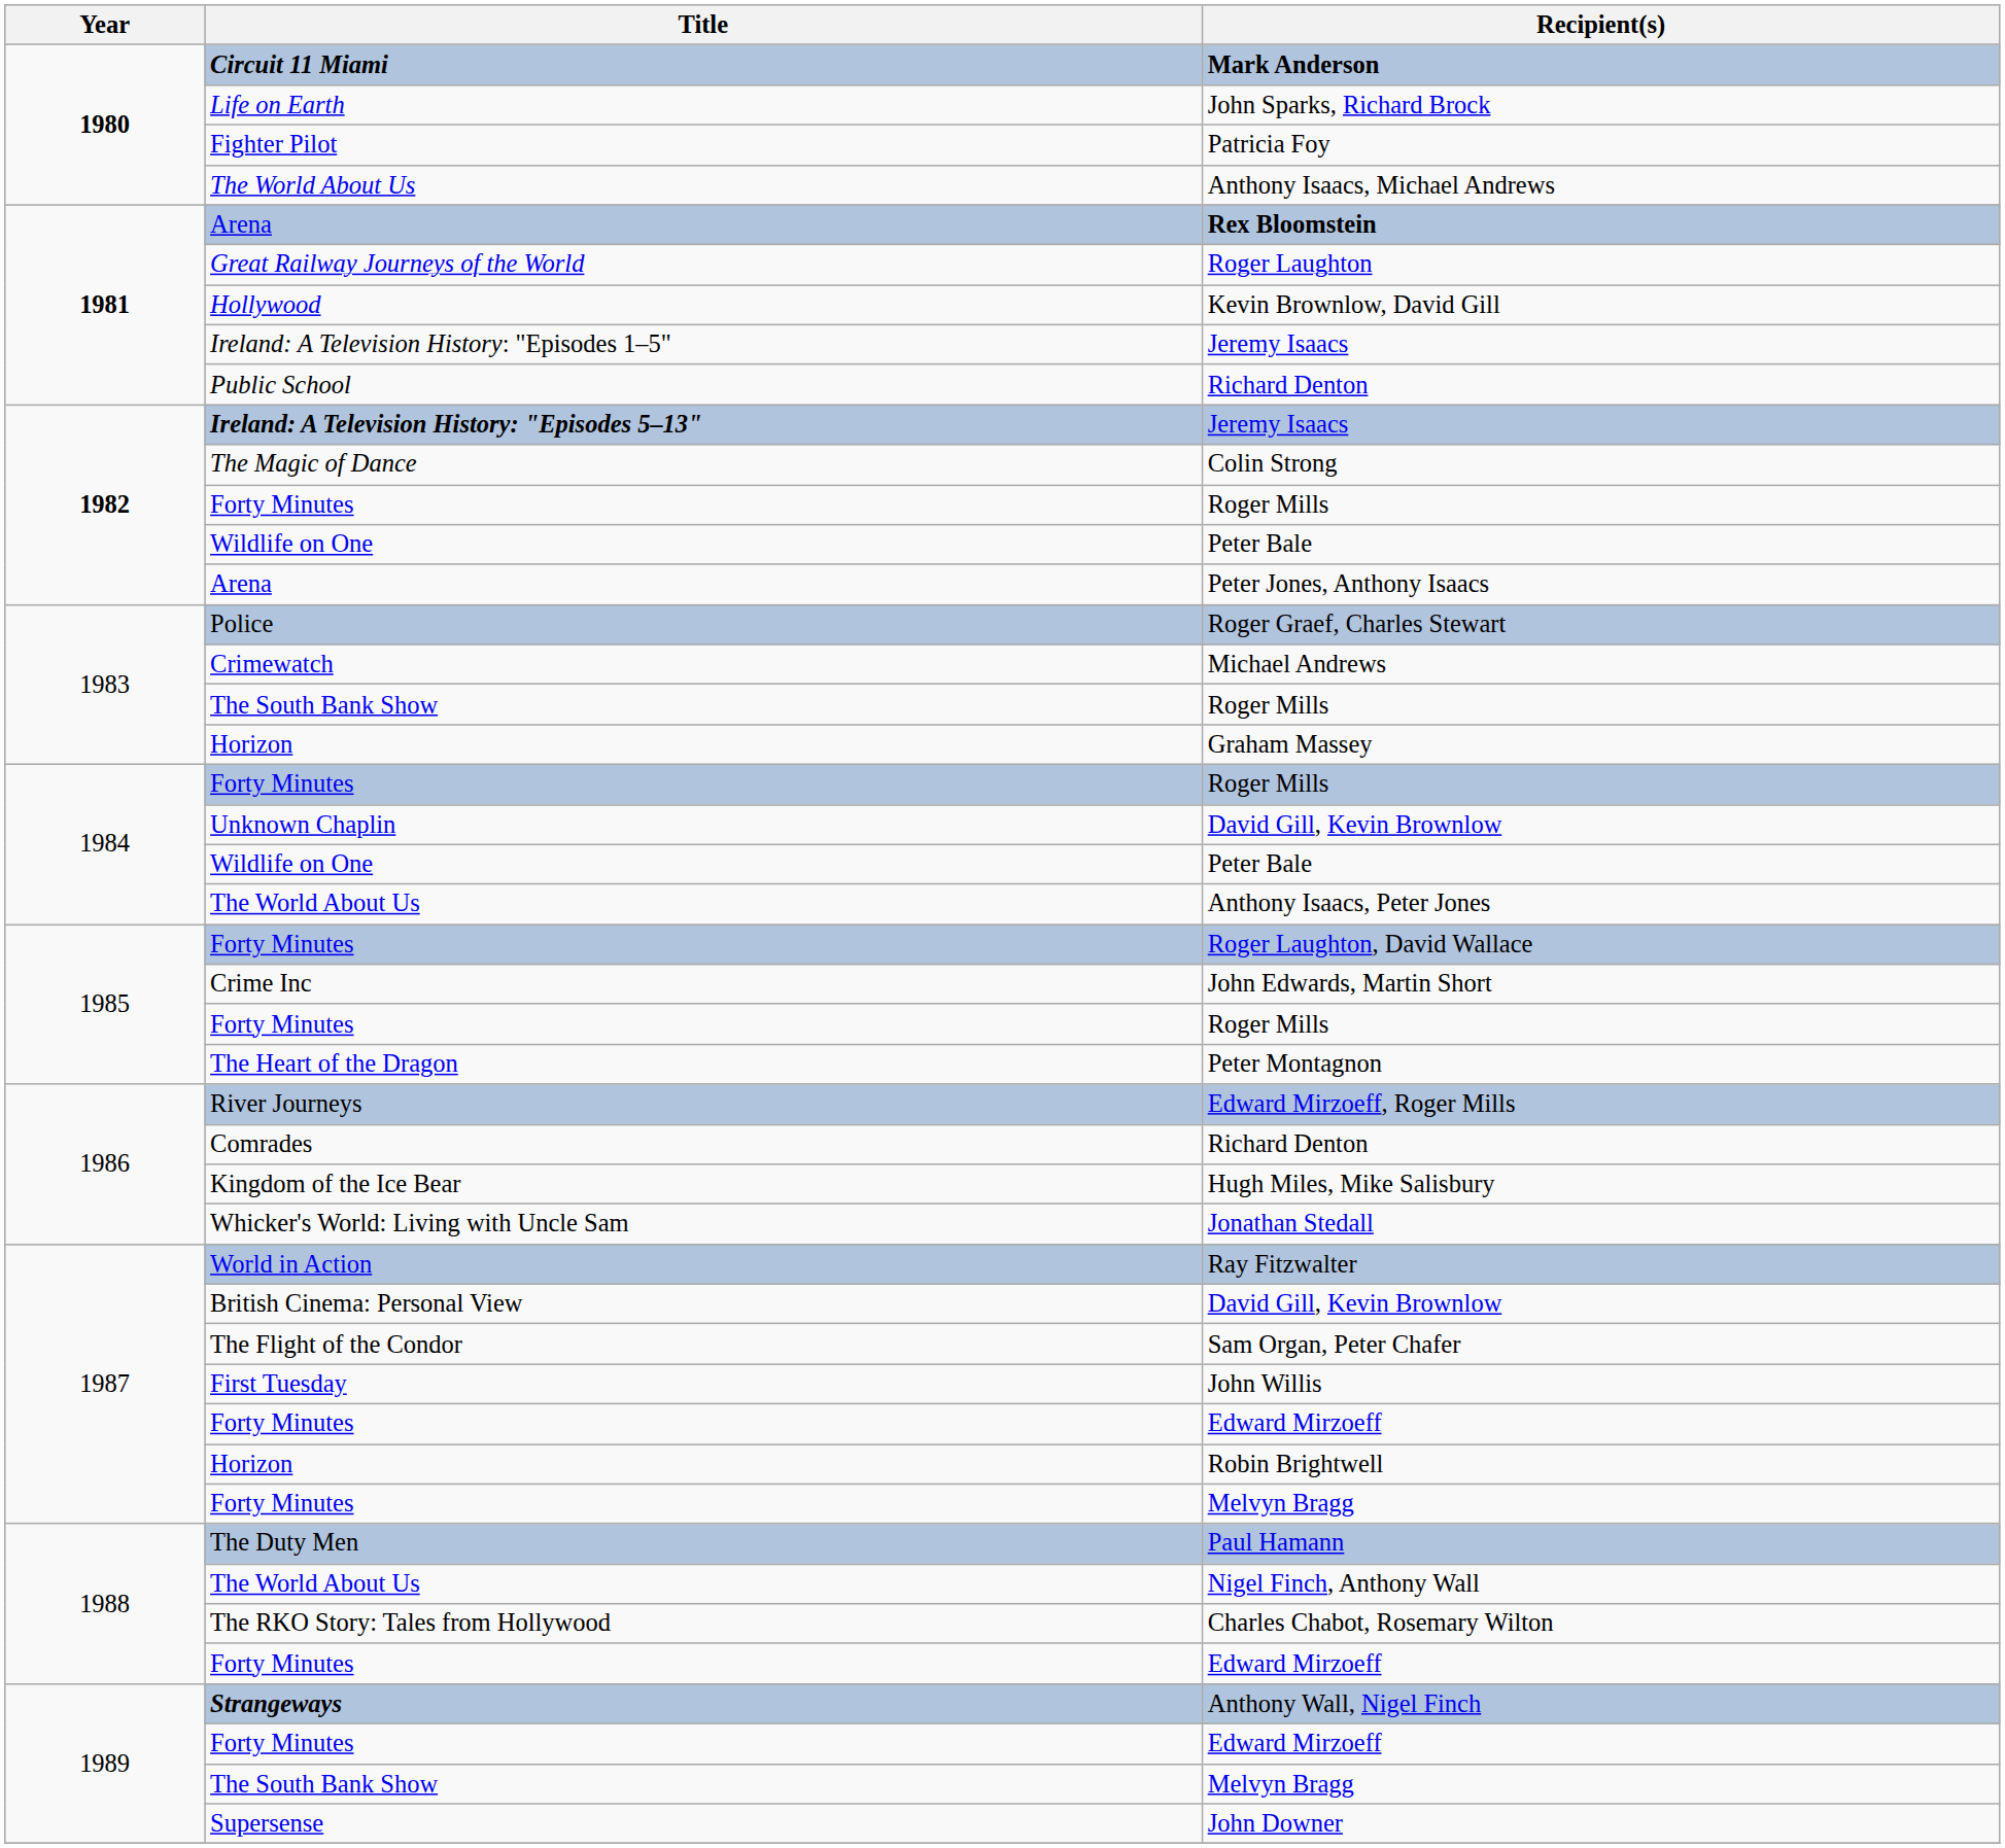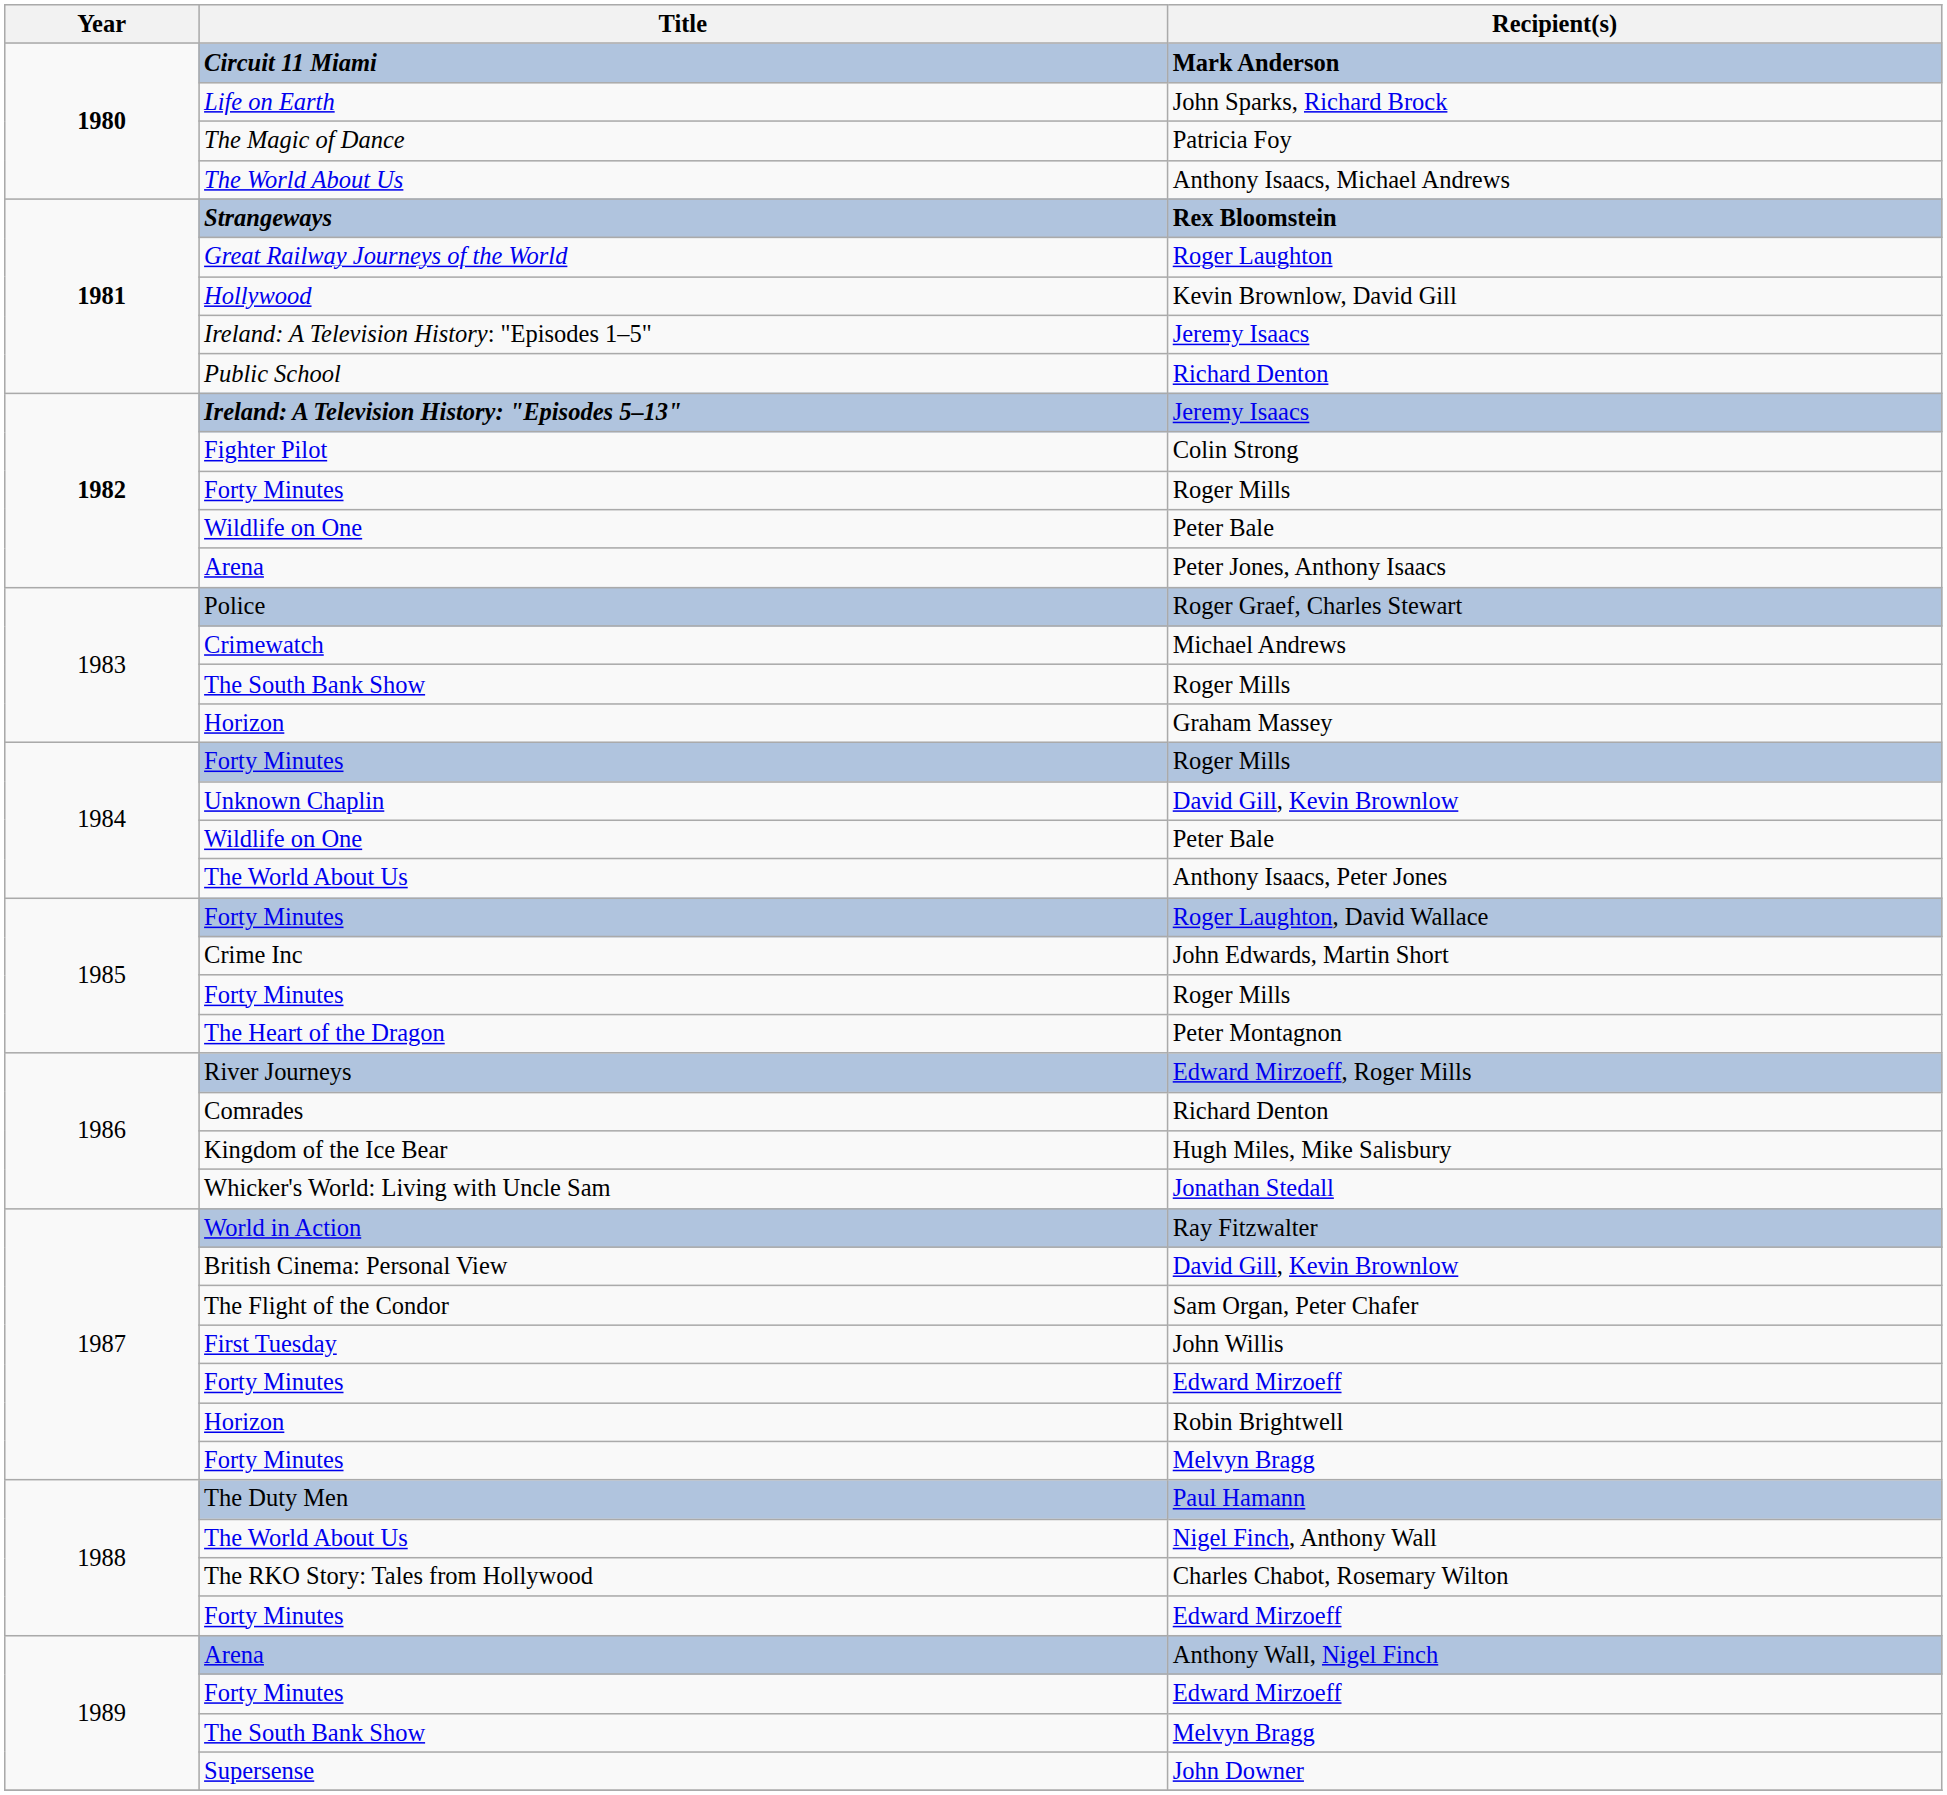 <table class="wikitable" width="80%">
 <tr>
 <th width=5%>Year</th>
 <th width=25%><strong>Title</strong></th>
 <th width=20%><strong>Recipient(s)</strong></th>
 </tr>
 <tr>
 <td rowspan="4" style="text-align:center;"><strong>1980</strong></td>
 <td style="background:#B0C4DE;"><strong><em>Circuit 11 Miami</em></strong></td>
 <td style="background:#B0C4DE;"><strong>Mark Anderson</strong></td>
 </tr>
 <tr>
 <td><em><a href='#'>Life on Earth</a></em></td>
 <td>John Sparks, <a href='#'>Richard Brock</a></td>
 </tr>
 <tr>
-<td></em><a href='#'>Fighter Pilot</a><em></td>
+<td><em>The Magic of Dance</em></td>
 <td>Patricia Foy</td>
 </tr>
 <tr>
 <td><em><a href='#'>The World About Us</a></em></td>
 <td>Anthony Isaacs, Michael Andrews</td>
 </tr>
 <tr>
 <td rowspan="5" style="text-align:center;"><strong>1981</strong></td>
-<td style="background:#B0C4DE;"></em></strong><a href='#'>Arena</a><strong><em></td>
+<td style="background:#B0C4DE;"><strong><em>Strangeways</em></strong></td>
 <td style="background:#B0C4DE;"><strong>Rex Bloomstein</strong></td>
 </tr>
 <tr>
 <td><em><a href='#'>Great Railway Journeys of the World</a></em></td>
 <td><a href='#'>Roger Laughton</a></td>
 </tr>
 <tr>
 <td><em><a href='#'>Hollywood</a></em></td>
 <td>Kevin Brownlow, David Gill</td>
 </tr>
 <tr>
 <td><em>Ireland: A Television History</em>: "Episodes 1–5"</td>
 <td><a href='#'>Jeremy Isaacs</a></td>
 </tr>
 <tr>
 <td><em>Public School</em></td>
 <td><a href='#'>Richard Denton</a></td>
 </tr>
 <tr>
 <td rowspan="5" style="text-align:center;"><strong>1982</strong></td>
 <td style="background:#B0C4DE;"><strong><em>Ireland: A Television History<em>: "Episodes 5–13"<strong></td>
 <td style="background:#B0C4DE;"></strong><a href='#'>Jeremy Isaacs</a><strong></td>
 </tr>
 <tr>
-<td><em>The Magic of Dance</em></td>
+<td></em><a href='#'>Fighter Pilot</a><em></td>
 <td>Colin Strong</td>
 </tr>
 <tr>
 <td></em><a href='#'>Forty Minutes</a><em></td>
 <td>Roger Mills</td>
 </tr>
 <tr>
 <td></em><a href='#'>Wildlife on One</a><em></td>
 <td>Peter Bale</td>
 </tr>
 <tr>
 <td></em><a href='#'>Arena</a><em></td>
 <td>Peter Jones, Anthony Isaacs</td>
 </tr>
 <tr>
 <td rowspan="4" style="text-align:center;"></strong>1983<strong></td>
 <td style="background:#B0C4DE;"></em></strong>Police<strong><em></td>
 <td style="background:#B0C4DE;"></strong>Roger Graef, Charles Stewart<strong></td>
 </tr>
 <tr>
 <td></em><a href='#'>Crimewatch</a><em></td>
 <td>Michael Andrews</td>
 </tr>
 <tr>
 <td></em><a href='#'>The South Bank Show</a><em></td>
 <td>Roger Mills</td>
 </tr>
 <tr>
 <td></em><a href='#'>Horizon</a><em></td>
 <td>Graham Massey</td>
 </tr>
 <tr>
 <td rowspan="4" style="text-align:center;"></strong>1984<strong></td>
 <td style="background:#B0C4DE;"></em></strong><a href='#'>Forty Minutes</a><strong><em></td>
 <td style="background:#B0C4DE;"></strong>Roger Mills<strong></td>
 </tr>
 <tr>
 <td></em><a href='#'>Unknown Chaplin</a><em></td>
 <td><a href='#'>David Gill</a>, <a href='#'>Kevin Brownlow</a></td>
 </tr>
 <tr>
 <td></em><a href='#'>Wildlife on One</a><em></td>
 <td>Peter Bale</td>
 </tr>
 <tr>
 <td></em><a href='#'>The World About Us</a><em></td>
 <td>Anthony Isaacs, Peter Jones</td>
 </tr>
 <tr>
 <td rowspan="4" style="text-align:center;"></strong>1985<strong></td>
 <td style="background:#B0C4DE;"></em></strong><a href='#'>Forty Minutes</a><strong><em></td>
 <td style="background:#B0C4DE;"></strong><a href='#'>Roger Laughton</a>, David Wallace<strong></td>
 </tr>
 <tr>
 <td></em>Crime Inc<em></td>
 <td>John Edwards, Martin Short</td>
 </tr>
 <tr>
 <td></em><a href='#'>Forty Minutes</a><em></td>
 <td>Roger Mills</td>
 </tr>
 <tr>
 <td></em><a href='#'>The Heart of the Dragon</a><em></td>
 <td>Peter Montagnon</td>
 </tr>
 <tr>
 <td rowspan="4" style="text-align:center;"></strong>1986<strong></td>
 <td style="background:#B0C4DE;"></em></strong>River Journeys<strong><em></td>
 <td style="background:#B0C4DE;"></strong><a href='#'>Edward Mirzoeff</a>, Roger Mills<strong></td>
 </tr>
 <tr>
 <td></em>Comrades<em></td>
 <td>Richard Denton</td>
 </tr>
 <tr>
 <td></em>Kingdom of the Ice Bear<em></td>
 <td>Hugh Miles, Mike Salisbury</td>
 </tr>
 <tr>
 <td></em>Whicker's World: Living with Uncle Sam<em></td>
 <td><a href='#'>Jonathan Stedall</a></td>
 </tr>
 <tr>
 <td rowspan="7" style="text-align:center;"></strong>1987<strong></td>
 <td style="background:#B0C4DE;"></em></strong><a href='#'>World in Action</a><strong><em></td>
 <td style="background:#B0C4DE;"></strong>Ray Fitzwalter<strong></td>
 </tr>
 <tr>
 <td></em>British Cinema: Personal View<em></td>
 <td><a href='#'>David Gill</a>, <a href='#'>Kevin Brownlow</a></td>
 </tr>
 <tr>
 <td></em>The Flight of the Condor<em></td>
 <td>Sam Organ, Peter Chafer</td>
 </tr>
 <tr>
 <td></em><a href='#'>First Tuesday</a><em></td>
 <td>John Willis</td>
 </tr>
 <tr>
 <td></em><a href='#'>Forty Minutes</a><em></td>
 <td><a href='#'>Edward Mirzoeff</a></td>
 </tr>
 <tr>
 <td></em><a href='#'>Horizon</a><em></td>
 <td>Robin Brightwell</td>
 </tr>
 <tr>
 <td></em><a href='#'>Forty Minutes</a><em></td>
 <td><a href='#'>Melvyn Bragg</a></td>
 </tr>
 <tr>
 <td rowspan="4" style="text-align:center;"></strong>1988<strong></td>
 <td style="background:#B0C4DE;"></em></strong>The Duty Men<strong><em></td>
 <td style="background:#B0C4DE;"></strong><a href='#'>Paul Hamann</a><strong></td>
 </tr>
 <tr>
 <td></em><a href='#'>The World About Us</a><em></td>
 <td><a href='#'>Nigel Finch</a>, Anthony Wall</td>
 </tr>
 <tr>
 <td></em>The RKO Story: Tales from Hollywood<em></td>
 <td>Charles Chabot, Rosemary Wilton</td>
 </tr>
 <tr>
 <td></em><a href='#'>Forty Minutes</a><em></td>
 <td><a href='#'>Edward Mirzoeff</a></td>
 </tr>
 <tr>
 <td rowspan="4" style="text-align:center;"></strong>1989<strong></td>
-<td style="background:#B0C4DE;"><strong><em>Strangeways</em></strong></td>
+<td style="background:#B0C4DE;"></em></strong><a href='#'>Arena</a><strong><em></td>
 <td style="background:#B0C4DE;"></strong>Anthony Wall, <a href='#'>Nigel Finch</a><strong></td>
 </tr>
 <tr>
 <td></em><a href='#'>Forty Minutes</a><em></td>
 <td><a href='#'>Edward Mirzoeff</a></td>
 </tr>
 <tr>
 <td></em><a href='#'>The South Bank Show</a><em></td>
 <td><a href='#'>Melvyn Bragg</a></td>
 </tr>
 <tr>
 <td></em><a href='#'>Supersense</a><em></td>
 <td><a href='#'>John Downer</a></td>
 </tr>
 <tr>
 </tr>
 </table>
